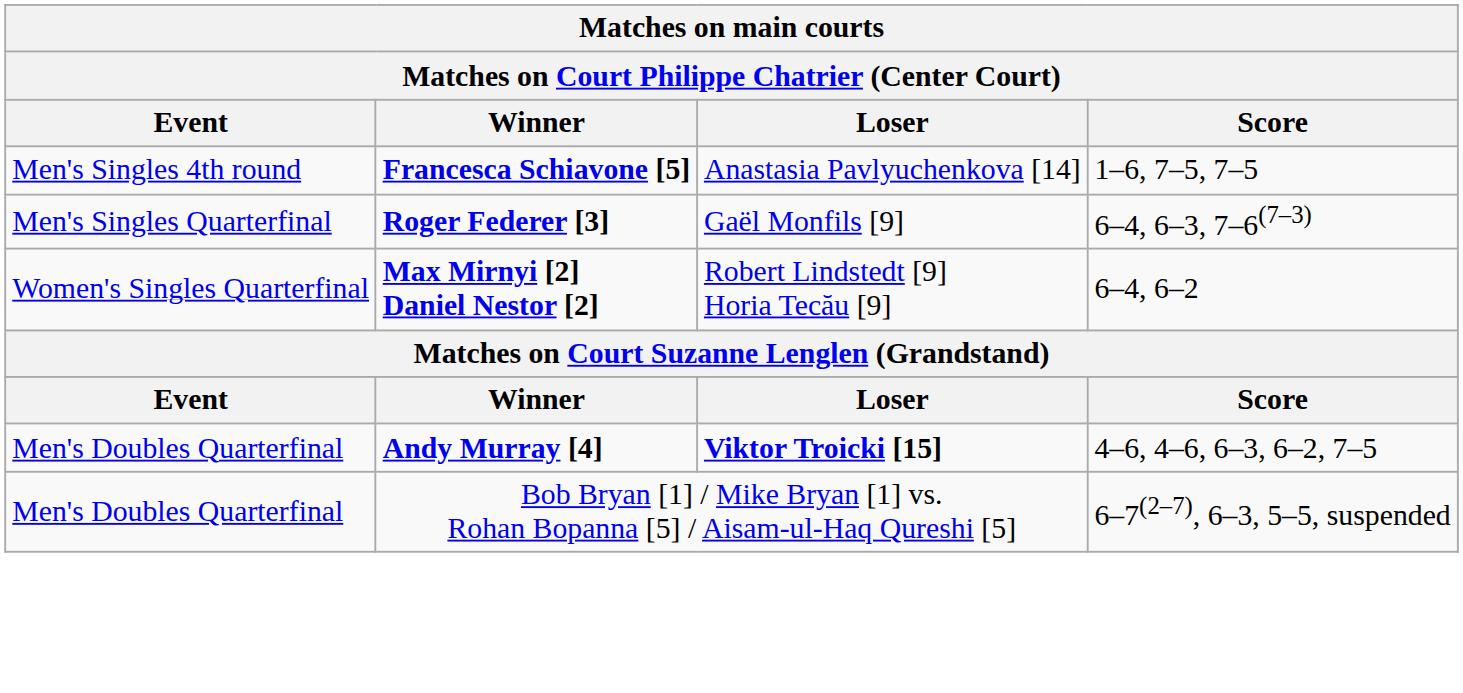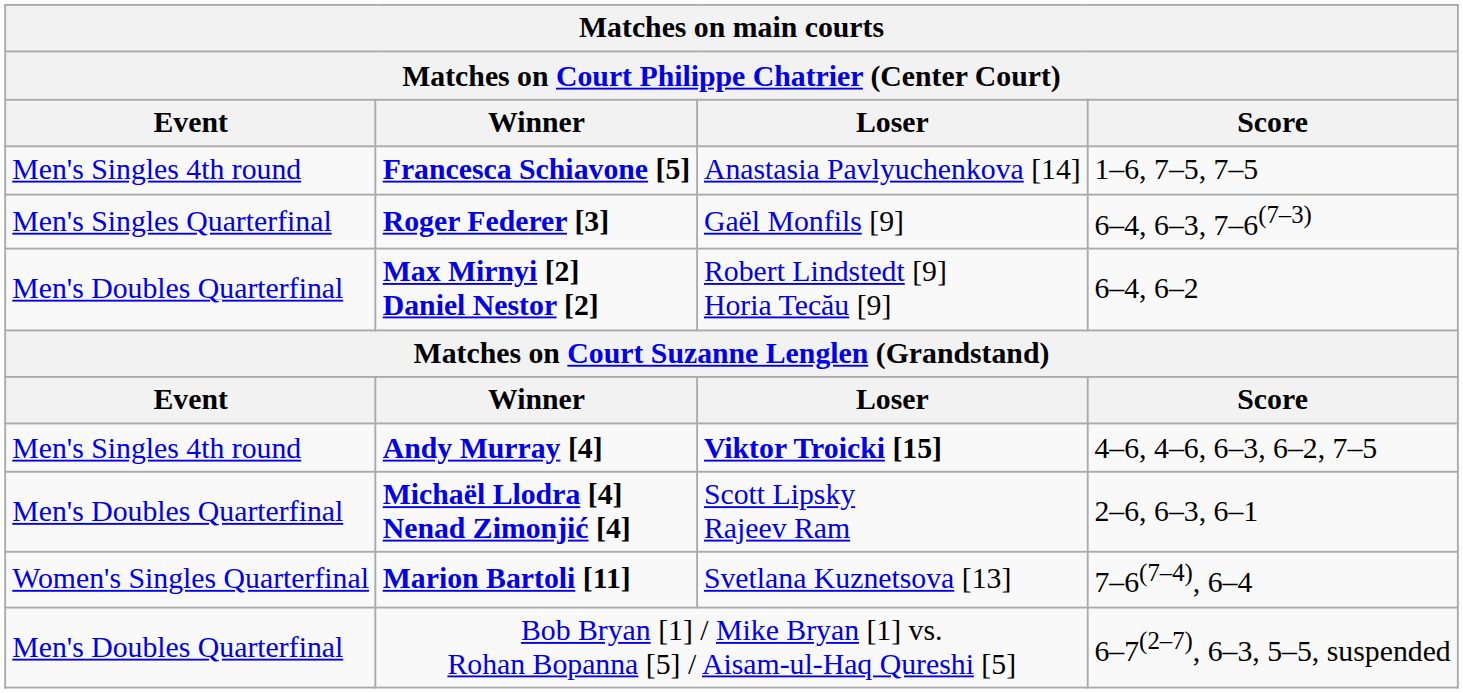 <table class="wikitable collapsible uncollapsed" style=margin:auto>
 <tr>
 <th colspan=4 style=white-space:nowrap>Matches on main courts</th>
 </tr>
 <tr>
 <th colspan=4><strong>Matches on <a href='#'>Court Philippe Chatrier</a> (Center Court)</strong></th>
 </tr>
 <tr>
 <th>Event</th>
 <th>Winner</th>
 <th>Loser</th>
 <th>Score</th>
 </tr>
 <tr>
 <td><a href='#'>Men's Singles 4th round</a></td>
 <td> <strong><a href='#'>Francesca Schiavone</a> [5] </strong></td>
 <td> <a href='#'>Anastasia Pavlyuchenkova</a> [14]</td>
 <td>1–6, 7–5, 7–5</td>
 </tr>
 <tr>
 <td><a href='#'>Men's Singles Quarterfinal</a></td>
 <td> <strong><a href='#'>Roger Federer</a> [3]</strong></td>
 <td> <a href='#'>Gaël Monfils</a> [9]</td>
 <td>6–4, 6–3, 7–6<sup>(7–3)</sup></td>
 </tr>
 <tr>
-<td><a href='#'>Women's Singles Quarterfinal</a></td>
+<td><a href='#'>Men's Doubles Quarterfinal</a></td>
 <td> <strong><a href='#'>Max Mirnyi</a> [2]</strong> <br> <strong> <a href='#'>Daniel Nestor</a> [2]</strong></td>
 <td> <a href='#'>Robert Lindstedt</a> [9] <br>  <a href='#'>Horia Tecău</a> [9]</td>
 <td>6–4, 6–2</td>
 </tr>
 <tr>
 <th colspan=4><strong>Matches on <a href='#'>Court Suzanne Lenglen</a> (Grandstand)</strong></th>
 </tr>
 <tr>
 <th>Event</th>
 <th>Winner</th>
 <th>Loser</th>
 <th>Score</th>
 </tr>
 <tr>
-<td><a href='#'>Men's Doubles Quarterfinal</a></td>
+<td><a href='#'>Men's Singles 4th round</a></td>
 <td> <strong><a href='#'>Andy Murray</a> [4]</strong></td>
 <td><strong> <a href='#'>Viktor Troicki</a> [15]</strong></td>
 <td>4–6, 4–6, 6–3, 6–2, 7–5</td>
+</tr>
+<tr>
+<td><a href='#'>Men's Doubles Quarterfinal</a></td>
+<td> <strong><a href='#'>Michaël Llodra</a> [4] <br>  <a href='#'>Nenad Zimonjić</a> [4]</strong></td>
+<td> <a href='#'>Scott Lipsky</a> <br>  <a href='#'>Rajeev Ram</a></td>
+<td>2–6, 6–3, 6–1</td>
+</tr>
+<tr>
+<td><a href='#'>Women's Singles Quarterfinal</a></td>
+<td> <strong><a href='#'>Marion Bartoli</a> [11]</strong></td>
+<td> <a href='#'>Svetlana Kuznetsova</a> [13]</td>
+<td>7–6<sup>(7–4)</sup>, 6–4</td>
 </tr>
 <tr>
 <td><a href='#'>Men's Doubles Quarterfinal</a></td>
 <td colspan=2 align=center> <a href='#'>Bob Bryan</a> [1] /  <a href='#'>Mike Bryan</a> [1] vs.<br>  <a href='#'>Rohan Bopanna</a> [5] /  <a href='#'>Aisam-ul-Haq Qureshi</a> [5]</td>
 <td>6–7<sup>(2–7)</sup>, 6–3, 5–5, suspended</td>
 </tr>
 </table>
